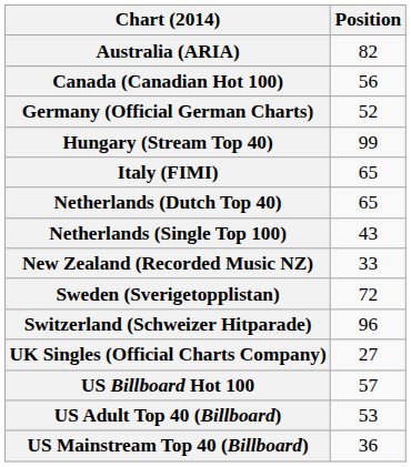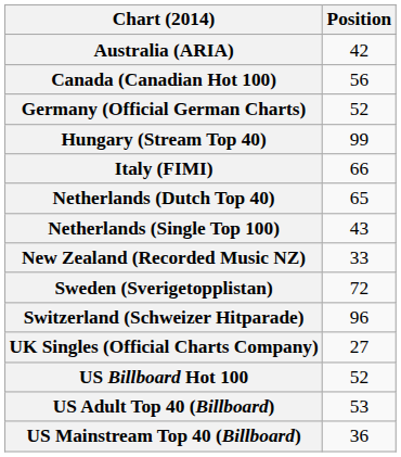 <table class="wikitable sortable plainrowheaders" style="text-align:center">
 <tr>
 <th scope="col">Chart (2014)</th>
 <th scope="col">Position</th>
 </tr>
 <tr>
 <th scope="row">Australia (ARIA)</th>
-<td>82</td>
+<td>42</td>
 </tr>
 <tr>
 <th scope="row">Canada (Canadian Hot 100)</th>
 <td>56</td>
 </tr>
 <tr>
 <th scope="row">Germany (Official German Charts)</th>
 <td>52</td>
 </tr>
 <tr>
 <th scope="row">Hungary (Stream Top 40)</th>
 <td>99</td>
 </tr>
 <tr>
 <th scope="row">Italy (FIMI)</th>
-<td>65</td>
+<td>66</td>
 </tr>
 <tr>
 <th scope="row">Netherlands (Dutch Top 40)</th>
 <td>65</td>
 </tr>
 <tr>
 <th scope="row">Netherlands (Single Top 100)</th>
 <td>43</td>
 </tr>
 <tr>
 <th scope="row">New Zealand (Recorded Music NZ)</th>
 <td>33</td>
 </tr>
 <tr>
 <th scope="row">Sweden (Sverigetopplistan)</th>
 <td>72</td>
 </tr>
 <tr>
 <th scope="row">Switzerland (Schweizer Hitparade)</th>
 <td>96</td>
 </tr>
 <tr>
 <th scope="row">UK Singles (Official Charts Company)</th>
 <td>27</td>
 </tr>
 <tr>
 <th scope="row">US <em>Billboard</em> Hot 100</th>
-<td>57</td>
+<td>52</td>
 </tr>
 <tr>
 <th scope="row">US Adult Top 40 (<em>Billboard</em>)</th>
 <td>53</td>
 </tr>
 <tr>
 <th scope="row">US Mainstream Top 40 (<em>Billboard</em>)</th>
 <td>36</td>
 </tr>
 </table>
